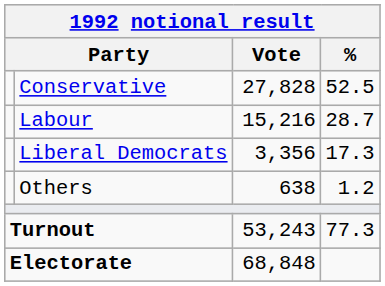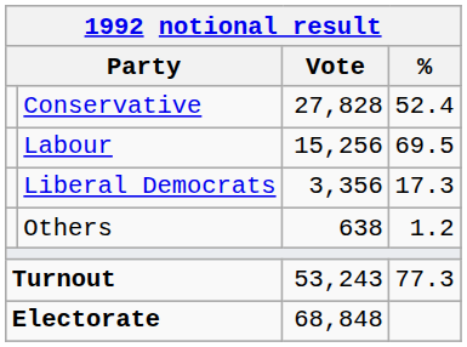 <table class="wikitable">
 <tr>
 <th colspan="4"><a href='#'>1992</a> <a href='#'>notional result</a></th>
 </tr>
 <tr>
 <th bgcolor="#DDDDFF" width="130px" colspan="2">Party</th>
 <th bgcolor="#DDDDFF" width="50px">Vote</th>
 <th bgcolor="#DDDDFF" width="30px">%</th>
 </tr>
 <tr>
 <td></td>
 <td><a href='#'>Conservative</a></td>
 <td align=right>27,828</td>
-<td align=right>52.5</td>
+<td align=right>52.4</td>
 </tr>
 <tr>
 <td></td>
 <td><a href='#'>Labour</a></td>
-<td align=right>15,216</td>
-<td align=right>28.7</td>
+<td align=right>15,256</td>
+<td align=right>69.5</td>
 </tr>
 <tr>
 <td></td>
 <td><a href='#'>Liberal Democrats</a></td>
 <td align=right>3,356</td>
 <td align=right>17.3</td>
 </tr>
 <tr>
 <td></td>
 <td>Others</td>
 <td align=right>638</td>
 <td align=right>1.2</td>
 </tr>
 <tr>
 <td colspan="4" bgcolor="#EAECF0"></td>
 </tr>
 <tr>
 <td colspan="2"><strong>Turnout</strong></td>
 <td align=right>53,243</td>
 <td align=right>77.3</td>
 </tr>
 <tr>
 <td colspan="2"><strong>Electorate</strong></td>
 <td align=right>68,848</td>
 </tr>
 </table>
